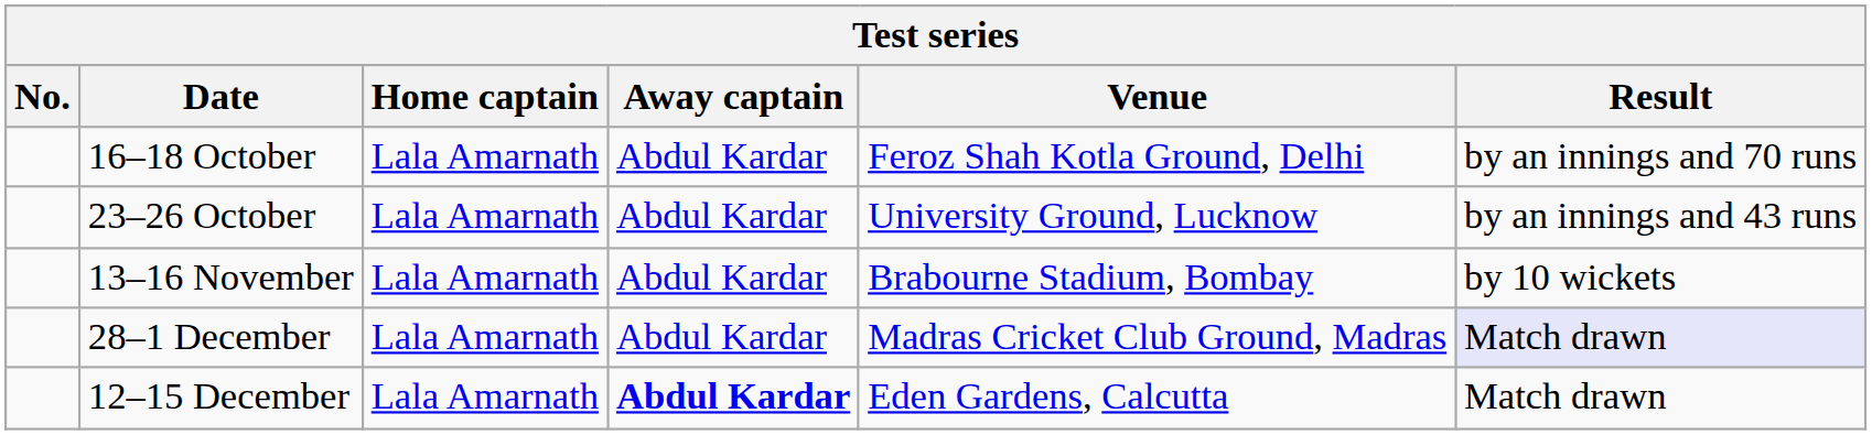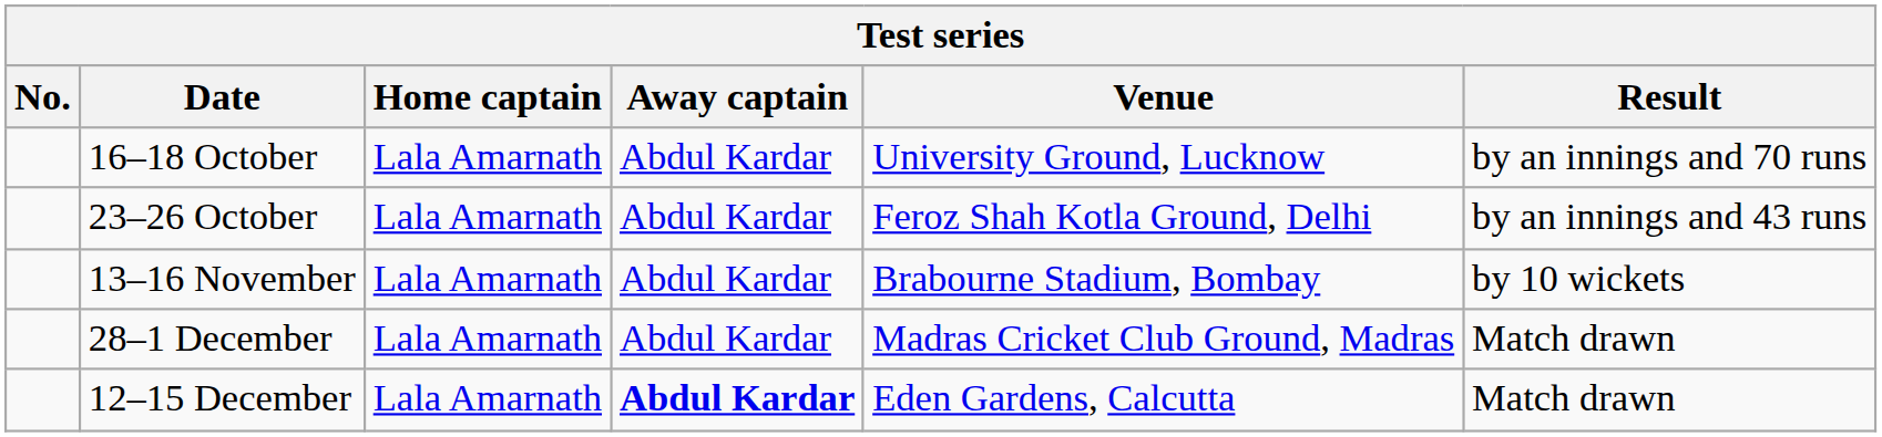 <table class="wikitable">
 <tr>
 <th colspan="9">Test series</th>
 </tr>
 <tr>
 <th>No.</th>
 <th>Date</th>
 <th>Home captain</th>
 <th>Away captain</th>
 <th>Venue</th>
 <th>Result</th>
 </tr>
 <tr>
 <td></td>
 <td>16–18 October</td>
 <td><a href='#'>Lala Amarnath</a></td>
 <td><a href='#'>Abdul Kardar</a></td>
-<td><a href='#'>Feroz Shah Kotla Ground</a>, <a href='#'>Delhi</a></td>
+<td><a href='#'>University Ground</a>, <a href='#'>Lucknow</a></td>
 <td> by an innings and 70 runs</td>
 </tr>
 <tr>
 <td></td>
 <td>23–26 October</td>
 <td><a href='#'>Lala Amarnath</a></td>
 <td><a href='#'>Abdul Kardar</a></td>
-<td><a href='#'>University Ground</a>, <a href='#'>Lucknow</a></td>
+<td><a href='#'>Feroz Shah Kotla Ground</a>, <a href='#'>Delhi</a></td>
 <td> by an innings and 43 runs</td>
 </tr>
 <tr>
 <td></td>
 <td>13–16 November</td>
 <td><a href='#'>Lala Amarnath</a></td>
 <td><a href='#'>Abdul Kardar</a></td>
 <td><a href='#'>Brabourne Stadium</a>, <a href='#'>Bombay</a></td>
 <td> by 10 wickets</td>
 </tr>
 <tr>
 <td></td>
 <td>28–1 December</td>
 <td><a href='#'>Lala Amarnath</a></td>
 <td><a href='#'>Abdul Kardar</a></td>
 <td><a href='#'>Madras Cricket Club Ground</a>, <a href='#'>Madras</a></td>
-<td style="background: lavender;">Match drawn</td>
+<td>Match drawn</td>
 </tr>
 <tr>
 <td></td>
 <td>12–15 December</td>
 <td><a href='#'>Lala Amarnath</a></td>
 <td><strong><a href='#'>Abdul Kardar</a></strong></td>
 <td><a href='#'>Eden Gardens</a>, <a href='#'>Calcutta</a></td>
 <td>Match drawn</td>
 </tr>
 </table>
